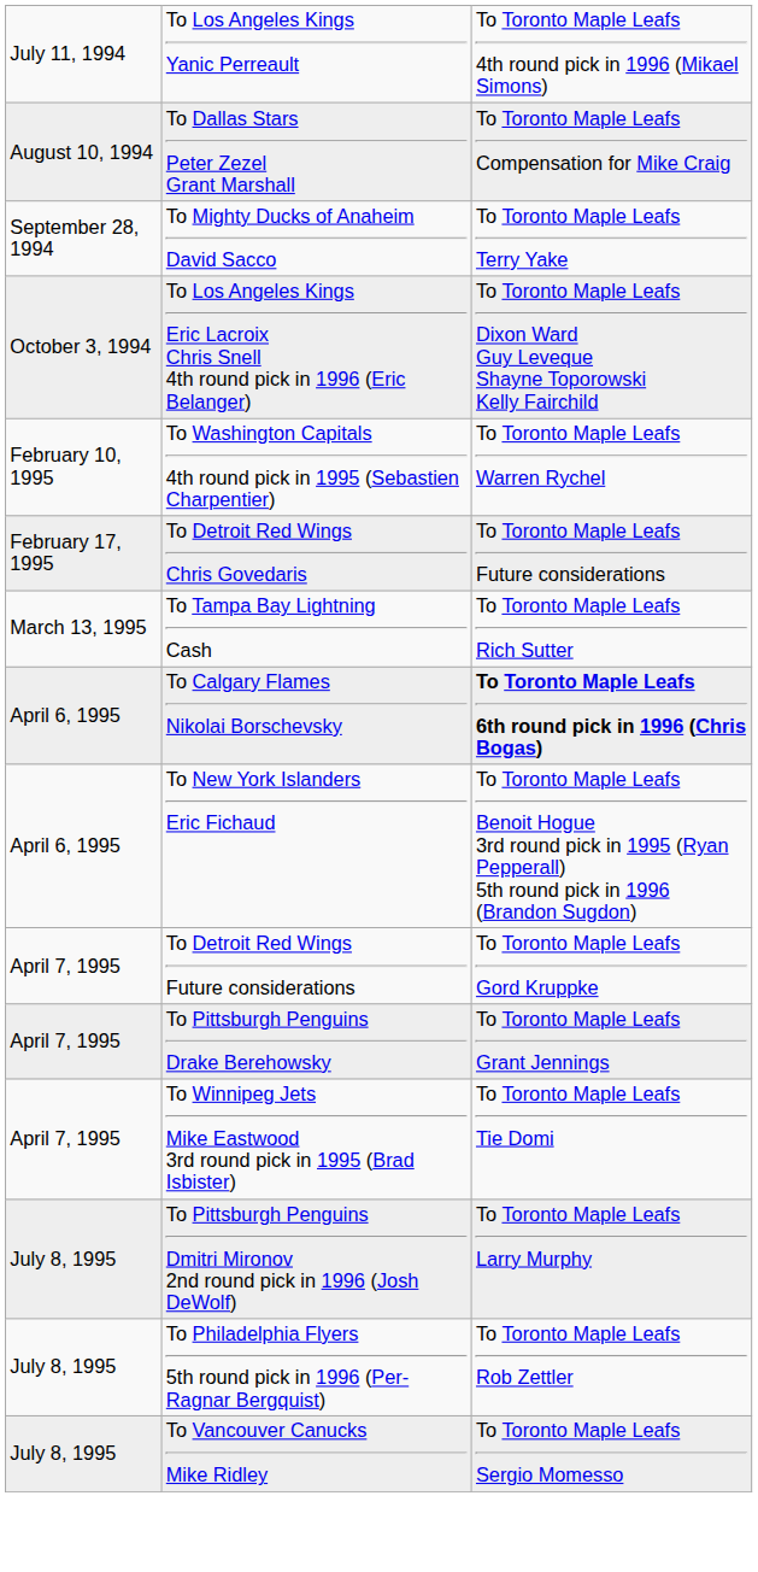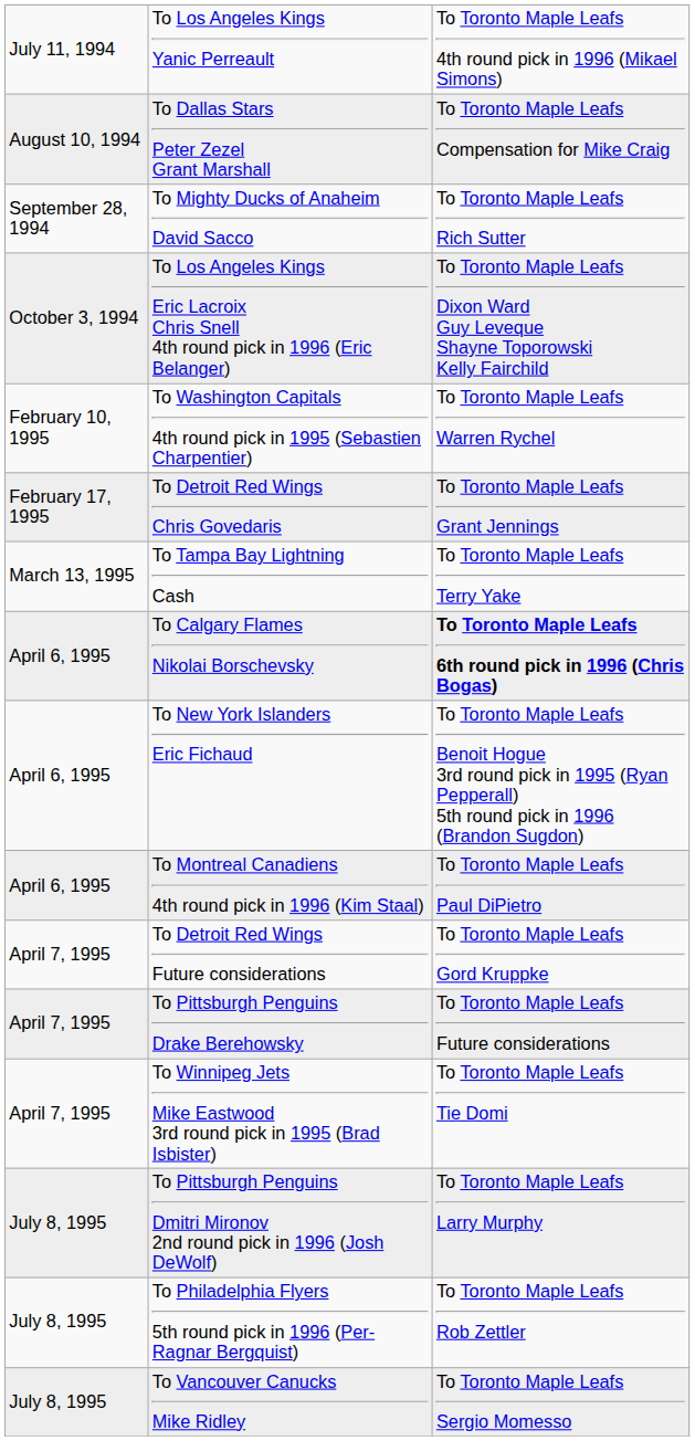 <table class="wikitable">
 <tr>
 <td>July 11, 1994</td>
 <td valign="top">To <a href='#'>Los Angeles Kings</a><hr><a href='#'>Yanic Perreault</a></td>
 <td valign="top">To <a href='#'>Toronto Maple Leafs</a><hr>4th round pick in <a href='#'>1996</a> (<a href='#'>Mikael Simons</a>)</td>
 </tr>
 <tr style="background:#eee;">
 <td>August 10, 1994</td>
 <td valign="top">To <a href='#'>Dallas Stars</a><hr><a href='#'>Peter Zezel</a> <br> <a href='#'>Grant Marshall</a></td>
 <td valign="top">To <a href='#'>Toronto Maple Leafs</a><hr>Compensation for <a href='#'>Mike Craig</a></td>
 </tr>
 <tr>
 <td>September 28, 1994</td>
 <td valign="top">To <a href='#'>Mighty Ducks of Anaheim</a><hr><a href='#'>David Sacco</a></td>
-<td valign="top">To <a href='#'>Toronto Maple Leafs</a><hr><a href='#'>Terry Yake</a></td>
+<td valign="top">To <a href='#'>Toronto Maple Leafs</a><hr><a href='#'>Rich Sutter</a></td>
 </tr>
 <tr style="background:#eee;">
 <td>October 3, 1994</td>
 <td valign="top">To <a href='#'>Los Angeles Kings</a><hr><a href='#'>Eric Lacroix</a> <br> <a href='#'>Chris Snell</a> <br> 4th round pick in <a href='#'>1996</a> (<a href='#'>Eric Belanger</a>)</td>
 <td valign="top">To <a href='#'>Toronto Maple Leafs</a><hr><a href='#'>Dixon Ward</a> <br> <a href='#'>Guy Leveque</a> <br> <a href='#'>Shayne Toporowski</a> <br> <a href='#'>Kelly Fairchild</a></td>
 </tr>
 <tr>
 <td>February 10, 1995</td>
 <td valign="top">To <a href='#'>Washington Capitals</a><hr>4th round pick in <a href='#'>1995</a> (<a href='#'>Sebastien Charpentier</a>)</td>
 <td valign="top">To <a href='#'>Toronto Maple Leafs</a><hr><a href='#'>Warren Rychel</a></td>
 </tr>
 <tr style="background:#eee;">
 <td>February 17, 1995</td>
 <td valign="top">To <a href='#'>Detroit Red Wings</a><hr><a href='#'>Chris Govedaris</a></td>
-<td valign="top">To <a href='#'>Toronto Maple Leafs</a><hr>Future considerations</td>
+<td valign="top">To <a href='#'>Toronto Maple Leafs</a><hr><a href='#'>Grant Jennings</a></td>
 </tr>
 <tr>
 <td>March 13, 1995</td>
 <td valign="top">To <a href='#'>Tampa Bay Lightning</a><hr>Cash</td>
-<td valign="top">To <a href='#'>Toronto Maple Leafs</a><hr><a href='#'>Rich Sutter</a></td>
+<td valign="top">To <a href='#'>Toronto Maple Leafs</a><hr><a href='#'>Terry Yake</a></td>
 </tr>
 <tr style="background:#eee;">
 <td>April 6, 1995</td>
 <td valign="top">To <a href='#'>Calgary Flames</a><hr><a href='#'>Nikolai Borschevsky</a></td>
 <td valign="top"><strong>To <a href='#'>Toronto Maple Leafs</a><hr>6th round pick in <a href='#'>1996</a> (<a href='#'>Chris Bogas</a>)</strong></td>
 </tr>
 <tr>
 <td>April 6, 1995</td>
 <td valign="top">To <a href='#'>New York Islanders</a><hr><a href='#'>Eric Fichaud</a></td>
 <td valign="top">To <a href='#'>Toronto Maple Leafs</a><hr><a href='#'>Benoit Hogue</a> <br> 3rd round pick in <a href='#'>1995</a> (<a href='#'>Ryan Pepperall</a>) <br> 5th round pick in <a href='#'>1996</a> (<a href='#'>Brandon Sugdon</a>)</td>
 </tr>
+<tr style="background:#eee;">
+<td>April 6, 1995</td>
+<td valign="top">To <a href='#'>Montreal Canadiens</a><hr>4th round pick in <a href='#'>1996</a> (<a href='#'>Kim Staal</a>)</td>
+<td valign="top">To <a href='#'>Toronto Maple Leafs</a><hr><a href='#'>Paul DiPietro</a></td>
+</tr>
 <tr>
 <td>April 7, 1995</td>
 <td valign="top">To <a href='#'>Detroit Red Wings</a><hr>Future considerations</td>
 <td valign="top">To <a href='#'>Toronto Maple Leafs</a><hr><a href='#'>Gord Kruppke</a></td>
 </tr>
 <tr style="background:#eee;">
 <td>April 7, 1995</td>
 <td valign="top">To <a href='#'>Pittsburgh Penguins</a><hr><a href='#'>Drake Berehowsky</a></td>
-<td valign="top">To <a href='#'>Toronto Maple Leafs</a><hr><a href='#'>Grant Jennings</a></td>
+<td valign="top">To <a href='#'>Toronto Maple Leafs</a><hr>Future considerations</td>
 </tr>
 <tr>
 <td>April 7, 1995</td>
 <td valign="top">To <a href='#'>Winnipeg Jets</a><hr><a href='#'>Mike Eastwood</a> <br> 3rd round pick in <a href='#'>1995</a> (<a href='#'>Brad Isbister</a>)</td>
 <td valign="top">To <a href='#'>Toronto Maple Leafs</a><hr><a href='#'>Tie Domi</a></td>
 </tr>
 <tr style="background:#eee;">
 <td>July 8, 1995</td>
 <td valign="top">To <a href='#'>Pittsburgh Penguins</a><hr><a href='#'>Dmitri Mironov</a> <br> 2nd round pick in <a href='#'>1996</a> (<a href='#'>Josh DeWolf</a>)</td>
 <td valign="top">To <a href='#'>Toronto Maple Leafs</a><hr><a href='#'>Larry Murphy</a></td>
 </tr>
 <tr>
 <td>July 8, 1995</td>
 <td valign="top">To <a href='#'>Philadelphia Flyers</a><hr>5th round pick in <a href='#'>1996</a> (<a href='#'>Per-Ragnar Bergquist</a>)</td>
 <td valign="top">To <a href='#'>Toronto Maple Leafs</a><hr><a href='#'>Rob Zettler</a></td>
 </tr>
 <tr style="background:#eee;">
 <td>July 8, 1995</td>
 <td valign="top">To <a href='#'>Vancouver Canucks</a><hr><a href='#'>Mike Ridley</a></td>
 <td valign="top">To <a href='#'>Toronto Maple Leafs</a><hr><a href='#'>Sergio Momesso</a></td>
 </tr>
 </table>
